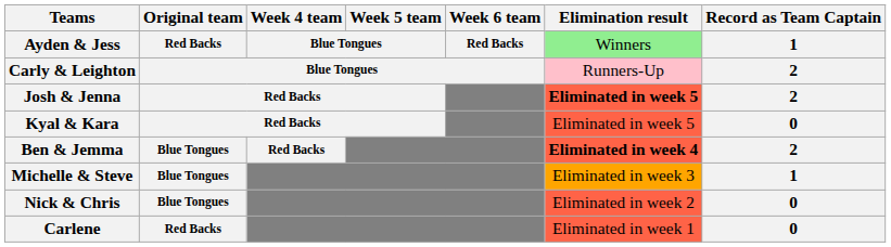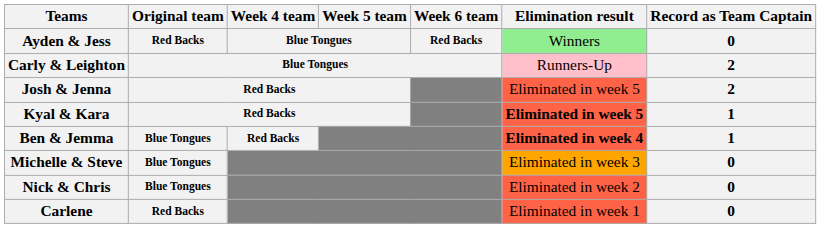 <table class="wikitable" style="text-align:center">
 <tr>
 <th bgcolor="gray"><span>Teams</span></th>
 <th bgcolor="gray"><span>Original team</span></th>
 <th bgcolor="gray"><span>Week 4 team</span></th>
 <th bgcolor="gray"><span>Week 5 team</span></th>
 <th bgcolor="gray"><span>Week 6 team</span></th>
 <th bgcolor="gray"><span>Elimination result</span></th>
 <th bgcolor="gray"><span>Record as Team Captain</span></th>
 </tr>
 <tr>
 <th>Ayden & Jess</th>
 <th style="font-size: 9pt" style="background:red; color:white;">Red Backs</th>
 <th colspan="2" style="font-size: 9pt" style="background:blue; color:white;">Blue Tongues</th>
 <th style="font-size: 9pt" style="background:red; color:white;">Red Backs</th>
 <td bgcolor="lightgreen">Winners</td>
-<th bgcolor="lightgreen">1</th>
+<th bgcolor="lightgreen">0</th>
 </tr>
 <tr>
 <th>Carly & Leighton</th>
 <th colspan="4" style="font-size: 9pt" style="background:blue; color:white;">Blue Tongues</th>
 <td bgcolor="pink">Runners-Up</td>
 <th bgcolor="pink">2</th>
 </tr>
 <tr>
 <th>Josh & Jenna</th>
 <th colspan="3" style="font-size: 9pt" style="background:red; color:white;">Red Backs</th>
 <td colspan="1" style="background:gray;"></td>
-<td bgcolor="tomato"><strong>Eliminated in week 5</strong></td>
+<td bgcolor="tomato">Eliminated in week 5</td>
 <th bgcolor="tomato">2</th>
 </tr>
 <tr>
 <th>Kyal & Kara</th>
 <th colspan="3" style="font-size: 9pt" style="background:red; color:white;">Red Backs</th>
 <td colspan="1" style="background:gray;"></td>
-<td bgcolor="tomato">Eliminated in week 5</td>
-<th bgcolor="tomato">0</th>
+<td bgcolor="tomato"><strong>Eliminated in week 5</strong></td>
+<th bgcolor="tomato">1</th>
 </tr>
 <tr>
 <th>Ben & Jemma</th>
 <th style="font-size: 9pt" style="background:blue; color:white;">Blue Tongues</th>
 <th style="font-size: 9pt" style="background:red; color:white;">Red Backs</th>
 <td colspan="2" style="background:gray;"></td>
 <td bgcolor="tomato"><strong>Eliminated in week 4</strong></td>
-<th bgcolor="tomato">2</th>
+<th bgcolor="tomato">1</th>
 </tr>
 <tr>
 <th>Michelle & Steve</th>
 <th style="font-size: 9pt" style="background:blue; color:white;">Blue Tongues</th>
 <td colspan="3" style="background:gray;"></td>
 <td bgcolor="orange">Eliminated in week 3</td>
-<th bgcolor="orange">1</th>
+<th bgcolor="orange">0</th>
 </tr>
 <tr>
 <th>Nick & Chris</th>
 <th style="font-size: 9pt" style="background:blue; color:white;">Blue Tongues</th>
 <td colspan="3" style="background:gray;"></td>
 <td bgcolor="tomato">Eliminated in week 2</td>
 <th bgcolor="tomato">0</th>
 </tr>
 <tr>
 <th> Carlene</th>
 <th style="font-size: 9pt" style="background:red; color:white;">Red Backs</th>
 <td colspan="3" style="background:gray;"></td>
 <td bgcolor="tomato">Eliminated in week 1</td>
 <th bgcolor="tomato">0</th>
 </tr>
 </table>
